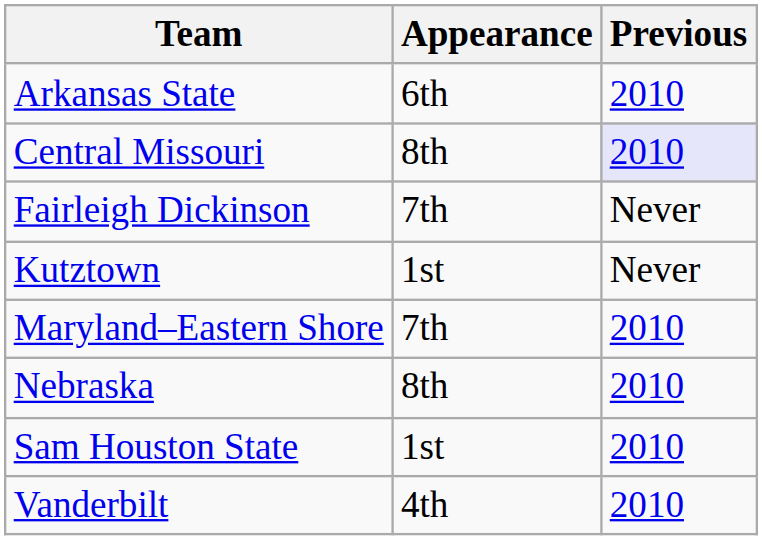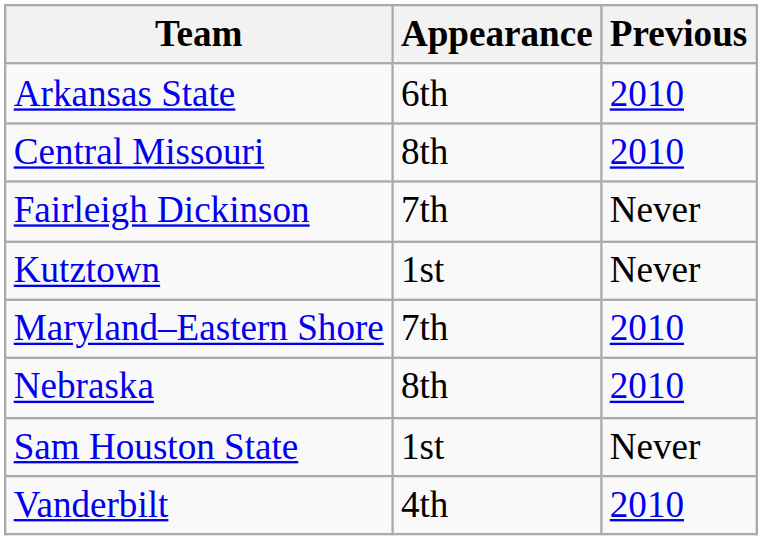 <table class="wikitable sortable">
 <tr>
 <th>Team</th>
 <th>Appearance</th>
 <th>Previous</th>
 </tr>
 <tr>
 <td><a href='#'>Arkansas State</a></td>
 <td>6th</td>
 <td><a href='#'>2010</a></td>
 </tr>
 <tr>
 <td><a href='#'>Central Missouri</a></td>
 <td>8th</td>
-<td style="background: lavender;"><a href='#'>2010</a></td>
+<td><a href='#'>2010</a></td>
 </tr>
 <tr>
 <td><a href='#'>Fairleigh Dickinson</a></td>
 <td>7th</td>
 <td>Never</td>
 </tr>
 <tr>
 <td><a href='#'>Kutztown</a></td>
 <td>1st</td>
 <td>Never</td>
 </tr>
 <tr>
 <td><a href='#'>Maryland–Eastern Shore</a></td>
 <td>7th</td>
 <td><a href='#'>2010</a></td>
 </tr>
 <tr>
 <td><a href='#'>Nebraska</a></td>
 <td>8th</td>
 <td><a href='#'>2010</a></td>
 </tr>
 <tr>
 <td><a href='#'>Sam Houston State</a></td>
 <td>1st</td>
-<td><a href='#'>2010</a></td>
+<td>Never</td>
 </tr>
 <tr>
 <td><a href='#'>Vanderbilt</a></td>
 <td>4th</td>
 <td><a href='#'>2010</a></td>
 </tr>
 </table>
